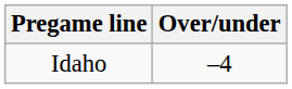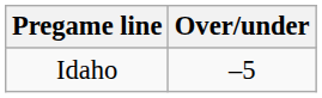 <table class="wikitable">
 <tr align="center">
 <th style=>Pregame line</th>
 <th style=>Over/under</th>
 </tr>
 <tr align="center">
 <td>Idaho</td>
-<td>–4</td>
+<td>–5</td>
 </tr>
 </table>
